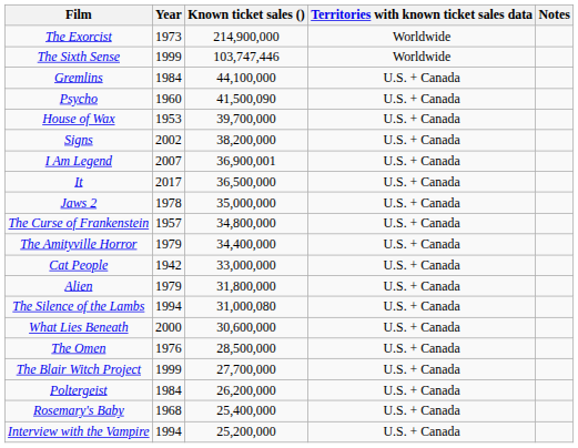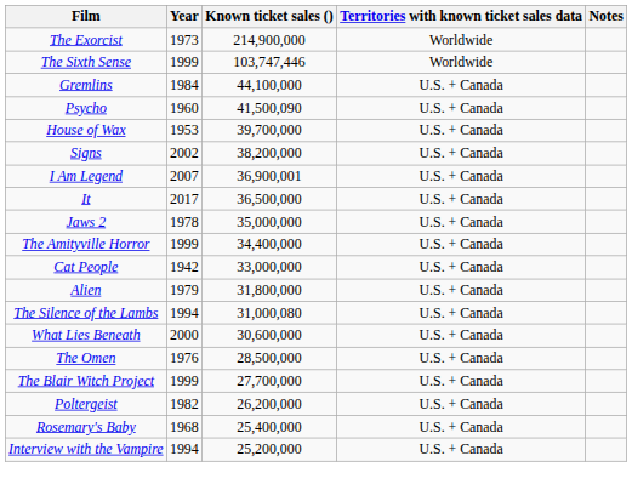 <table class="wikitable sortable" style="text-align:center">
 <tr>
 <th>Film</th>
 <th>Year</th>
 <th>Known ticket sales ()</th>
 <th><a href='#'>Territories</a> with known ticket sales data</th>
 <th class="unsortable">Notes</th>
 </tr>
 <tr>
 <td><em><a href='#'>The Exorcist</a></em></td>
 <td>1973</td>
 <td>214,900,000</td>
 <td>Worldwide</td>
 <td></td>
 </tr>
 <tr>
 <td><em><a href='#'>The Sixth Sense</a></em></td>
 <td>1999</td>
 <td>103,747,446</td>
 <td>Worldwide</td>
 <td></td>
 </tr>
 <tr>
 <td><em><a href='#'>Gremlins</a></em></td>
 <td>1984</td>
 <td>44,100,000</td>
 <td>U.S. + Canada</td>
 <td></td>
 </tr>
 <tr>
 <td><a href='#'><em>Psycho</em></a></td>
 <td>1960</td>
 <td>41,500,090</td>
 <td>U.S. + Canada</td>
 <td></td>
 </tr>
 <tr>
 <td><a href='#'><em>House of Wax</em></a></td>
 <td>1953</td>
 <td>39,700,000</td>
 <td>U.S. + Canada</td>
 <td></td>
 </tr>
 <tr>
 <td><a href='#'><em>Signs</em></a></td>
 <td>2002</td>
 <td>38,200,000</td>
 <td>U.S. + Canada</td>
 <td></td>
 </tr>
 <tr>
 <td><a href='#'><em>I Am Legend</em></a></td>
 <td>2007</td>
 <td>36,900,001</td>
 <td>U.S. + Canada</td>
 <td></td>
 </tr>
 <tr>
 <td><a href='#'><em>It</em></a></td>
 <td>2017</td>
 <td>36,500,000</td>
 <td>U.S. + Canada</td>
 <td></td>
 </tr>
 <tr>
 <td><em><a href='#'>Jaws 2</a></em></td>
 <td>1978</td>
 <td>35,000,000</td>
 <td>U.S. + Canada</td>
 <td></td>
 </tr>
 <tr>
-<td><em><a href='#'>The Curse of Frankenstein</a></em></td>
-<td>1957</td>
-<td>34,800,000</td>
-<td>U.S. + Canada</td>
-<td></td>
-</tr>
-<tr>
 <td><a href='#'><em>The Amityville Horror</em></a></td>
-<td>1979</td>
+<td>1999</td>
 <td>34,400,000</td>
 <td>U.S. + Canada</td>
 <td></td>
 </tr>
 <tr>
 <td><a href='#'><em>Cat People</em></a></td>
 <td>1942</td>
 <td>33,000,000</td>
 <td>U.S. + Canada</td>
 <td></td>
 </tr>
 <tr>
 <td><a href='#'><em>Alien</em></a></td>
 <td>1979</td>
 <td>31,800,000</td>
 <td>U.S. + Canada</td>
 <td></td>
 </tr>
 <tr>
 <td><a href='#'><em>The Silence of the Lambs</em></a></td>
 <td>1994</td>
 <td>31,000,080</td>
 <td>U.S. + Canada</td>
 <td></td>
 </tr>
 <tr>
 <td><em><a href='#'>What Lies Beneath</a></em></td>
 <td>2000</td>
 <td>30,600,000</td>
 <td>U.S. + Canada</td>
 <td></td>
 </tr>
 <tr>
 <td><em><a href='#'>The Omen</a></em></td>
 <td>1976</td>
 <td>28,500,000</td>
 <td>U.S. + Canada</td>
 <td></td>
 </tr>
 <tr>
 <td><em><a href='#'>The Blair Witch Project</a></em></td>
 <td>1999</td>
 <td>27,700,000</td>
 <td>U.S. + Canada</td>
 <td></td>
 </tr>
 <tr>
 <td><a href='#'><em>Poltergeist</em></a></td>
-<td>1984</td>
+<td>1982</td>
 <td>26,200,000</td>
 <td>U.S. + Canada</td>
 <td></td>
 </tr>
 <tr>
 <td><a href='#'><em>Rosemary's Baby</em></a></td>
 <td>1968</td>
 <td>25,400,000</td>
 <td>U.S. + Canada</td>
 <td></td>
 </tr>
 <tr>
 <td><a href='#'><em>Interview with the Vampire</em></a></td>
 <td>1994</td>
 <td>25,200,000</td>
 <td>U.S. + Canada</td>
 <td></td>
 </tr>
 </table>
